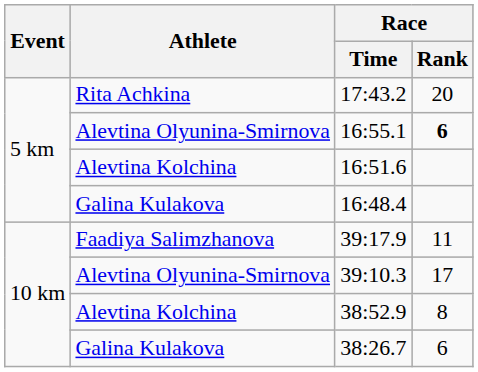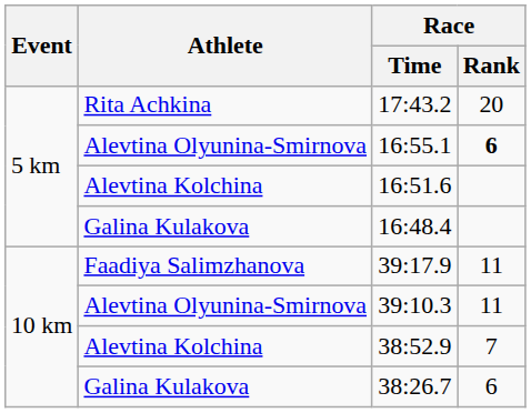 <table class="wikitable" border="1" style="font-size:90%">
 <tr>
 <th rowspan=2>Event</th>
 <th rowspan=2>Athlete</th>
 <th colspan=2>Race</th>
 </tr>
 <tr>
 <th>Time</th>
 <th>Rank</th>
 </tr>
 <tr>
 <td rowspan=4>5 km</td>
 <td><a href='#'>Rita Achkina</a></td>
 <td align=center>17:43.2</td>
 <td align=center>20</td>
 </tr>
 <tr>
 <td><a href='#'>Alevtina Olyunina-Smirnova</a></td>
 <td align=center>16:55.1</td>
 <td align=center><strong>6</strong></td>
 </tr>
 <tr>
 <td><a href='#'>Alevtina Kolchina</a></td>
 <td align=center>16:51.6</td>
 <td align=center></td>
 </tr>
 <tr>
 <td><a href='#'>Galina Kulakova</a></td>
 <td align=center>16:48.4</td>
 <td align=center></td>
 </tr>
 <tr>
 <td rowspan=4>10 km</td>
 <td><a href='#'>Faadiya Salimzhanova</a></td>
 <td align=center>39:17.9</td>
 <td align=center>11</td>
 </tr>
 <tr>
 <td><a href='#'>Alevtina Olyunina-Smirnova</a></td>
 <td align=center>39:10.3</td>
-<td align=center>17</td>
+<td align=center>11</td>
 </tr>
 <tr>
 <td><a href='#'>Alevtina Kolchina</a></td>
 <td align=center>38:52.9</td>
-<td align=center>8</td>
+<td align=center>7</td>
 </tr>
 <tr>
 <td><a href='#'>Galina Kulakova</a></td>
 <td align=center>38:26.7</td>
 <td align=center>6</td>
 </tr>
 </table>
